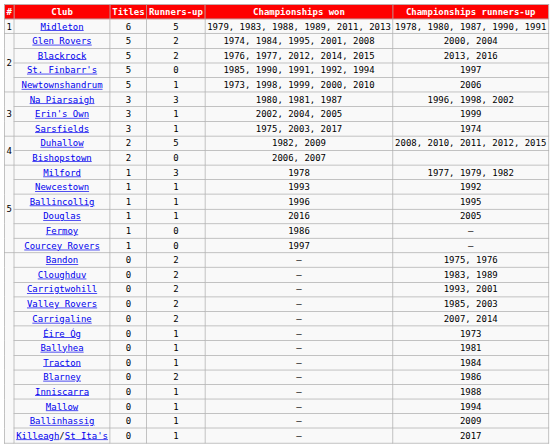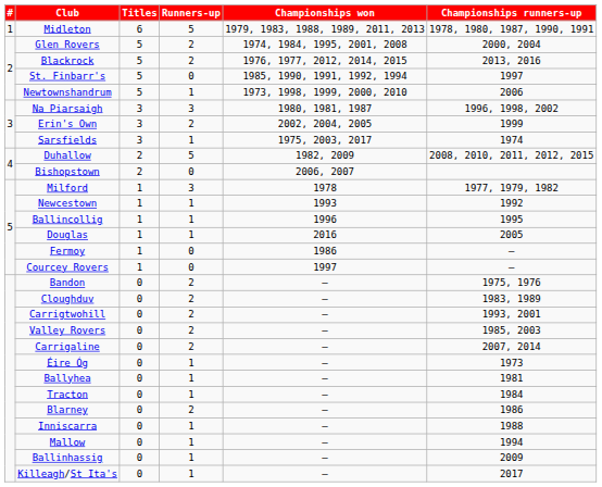 <table class="wikitable sortable" style="text-align:center">
 <tr>
 <th style="background:red;color:white">#</th>
 <th style="background:red;color:white">Club</th>
 <th style="background:red;color:white">Titles</th>
 <th style="background:red;color:white">Runners-up</th>
 <th style="background:red;color:white">Championships won</th>
 <th style="background:red;color:white">Championships runners-up</th>
 </tr>
 <tr>
 <td>1</td>
 <td><a href='#'>Midleton</a></td>
 <td>6</td>
 <td>5</td>
 <td>1979, 1983, 1988, 1989, 2011, 2013</td>
 <td>1978, 1980, 1987, 1990, 1991</td>
 </tr>
 <tr>
 <td rowspan="4">2</td>
 <td><a href='#'>Glen Rovers</a></td>
 <td>5</td>
 <td>2</td>
 <td>1974, 1984, 1995, 2001, 2008</td>
 <td>2000, 2004</td>
 </tr>
 <tr>
 <td><a href='#'>Blackrock</a></td>
 <td>5</td>
 <td>2</td>
 <td>1976, 1977, 2012, 2014, 2015</td>
 <td>2013, 2016</td>
 </tr>
 <tr>
 <td><a href='#'>St. Finbarr's</a></td>
 <td>5</td>
 <td>0</td>
 <td>1985, 1990, 1991, 1992, 1994</td>
 <td>1997</td>
 </tr>
 <tr>
 <td><a href='#'>Newtownshandrum</a></td>
 <td>5</td>
 <td>1</td>
 <td>1973, 1998, 1999, 2000, 2010</td>
 <td>2006</td>
 </tr>
 <tr>
 <td rowspan="3">3</td>
 <td><a href='#'>Na Piarsaigh</a></td>
 <td>3</td>
 <td>3</td>
 <td>1980, 1981, 1987</td>
 <td>1996, 1998, 2002</td>
 </tr>
 <tr>
 <td><a href='#'>Erin's Own</a></td>
 <td>3</td>
-<td>1</td>
+<td>2</td>
 <td>2002, 2004, 2005</td>
 <td>1999</td>
 </tr>
 <tr>
 <td><a href='#'>Sarsfields</a></td>
 <td>3</td>
 <td>1</td>
 <td>1975, 2003, 2017</td>
 <td>1974</td>
 </tr>
 <tr>
 <td rowspan="2">4</td>
 <td><a href='#'>Duhallow</a></td>
 <td>2</td>
 <td>5</td>
 <td>1982, 2009</td>
 <td>2008, 2010, 2011, 2012, 2015</td>
 </tr>
 <tr>
 <td><a href='#'>Bishopstown</a></td>
 <td>2</td>
 <td>0</td>
 <td>2006, 2007</td>
 <td></td>
 </tr>
 <tr>
 <td rowspan="6">5</td>
 <td><a href='#'>Milford</a></td>
 <td>1</td>
 <td>3</td>
 <td>1978</td>
 <td>1977, 1979, 1982</td>
 </tr>
 <tr>
 <td><a href='#'>Newcestown</a></td>
 <td>1</td>
 <td>1</td>
 <td>1993</td>
 <td>1992</td>
 </tr>
 <tr>
 <td><a href='#'>Ballincollig</a></td>
 <td>1</td>
 <td>1</td>
 <td>1996</td>
 <td>1995</td>
 </tr>
 <tr>
 <td><a href='#'>Douglas</a></td>
 <td>1</td>
 <td>1</td>
 <td>2016</td>
 <td>2005</td>
 </tr>
 <tr>
 <td><a href='#'>Fermoy</a></td>
 <td>1</td>
 <td>0</td>
 <td>1986</td>
 <td>—</td>
 </tr>
 <tr>
 <td><a href='#'>Courcey Rovers</a></td>
 <td>1</td>
 <td>0</td>
 <td>1997</td>
 <td>—</td>
 </tr>
 <tr>
 <td rowspan="13"></td>
 <td><a href='#'>Bandon</a></td>
 <td>0</td>
 <td>2</td>
 <td>—</td>
 <td>1975, 1976</td>
 </tr>
 <tr>
 <td><a href='#'>Cloughduv</a></td>
 <td>0</td>
 <td>2</td>
 <td>—</td>
 <td>1983, 1989</td>
 </tr>
 <tr>
 <td><a href='#'>Carrigtwohill</a></td>
 <td>0</td>
 <td>2</td>
 <td>—</td>
 <td>1993, 2001</td>
 </tr>
 <tr>
 <td><a href='#'>Valley Rovers</a></td>
 <td>0</td>
 <td>2</td>
 <td>—</td>
 <td>1985, 2003</td>
 </tr>
 <tr>
 <td><a href='#'>Carrigaline</a></td>
 <td>0</td>
 <td>2</td>
 <td>—</td>
 <td>2007, 2014</td>
 </tr>
 <tr>
 <td><a href='#'>Éire Óg</a></td>
 <td>0</td>
 <td>1</td>
 <td>—</td>
 <td>1973</td>
 </tr>
 <tr>
 <td><a href='#'>Ballyhea</a></td>
 <td>0</td>
 <td>1</td>
 <td>—</td>
 <td>1981</td>
 </tr>
 <tr>
 <td><a href='#'>Tracton</a></td>
 <td>0</td>
 <td>1</td>
 <td>—</td>
 <td>1984</td>
 </tr>
 <tr>
 <td><a href='#'>Blarney</a></td>
 <td>0</td>
 <td>2</td>
 <td>—</td>
 <td>1986</td>
 </tr>
 <tr>
 <td><a href='#'>Inniscarra</a></td>
 <td>0</td>
 <td>1</td>
 <td>—</td>
 <td>1988</td>
 </tr>
 <tr>
 <td><a href='#'>Mallow</a></td>
 <td>0</td>
 <td>1</td>
 <td>—</td>
 <td>1994</td>
 </tr>
 <tr>
 <td><a href='#'>Ballinhassig</a></td>
 <td>0</td>
 <td>1</td>
 <td>—</td>
 <td>2009</td>
 </tr>
 <tr>
 <td><a href='#'>Killeagh</a>/<a href='#'>St Ita's</a></td>
 <td>0</td>
 <td>1</td>
 <td>—</td>
 <td>2017</td>
 </tr>
 </table>
